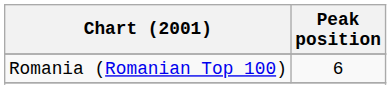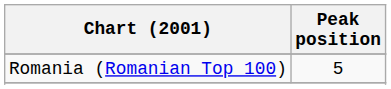 <table class="wikitable sortable">
 <tr>
 <th>Chart (2001)</th>
 <th>Peak<br>position</th>
 </tr>
 <tr>
 </tr>
 <tr>
 </tr>
 <tr>
 </tr>
 <tr>
 </tr>
 <tr>
 <td>Romania (<a href='#'>Romanian Top 100</a>)</td>
-<td align="center">6</td>
+<td align="center">5</td>
 </tr>
 <tr>
 </tr>
 <tr>
 </tr>
 </table>
